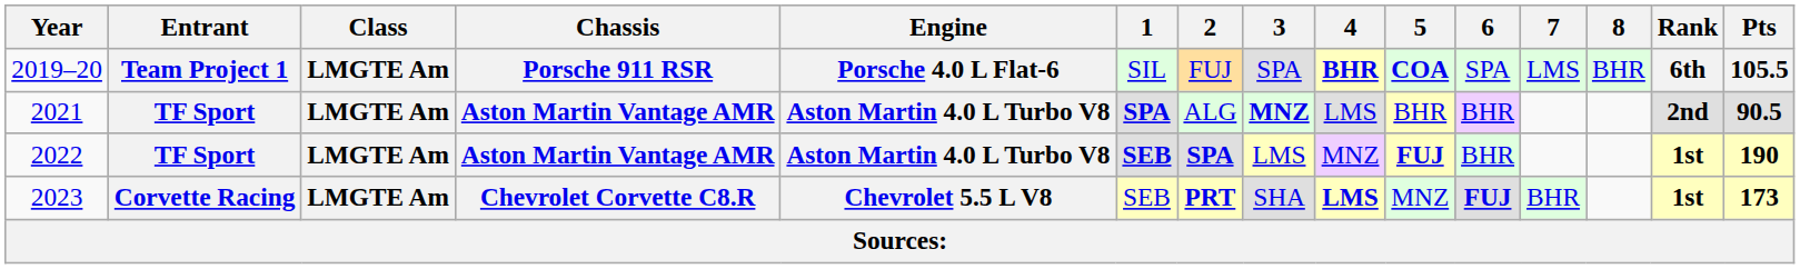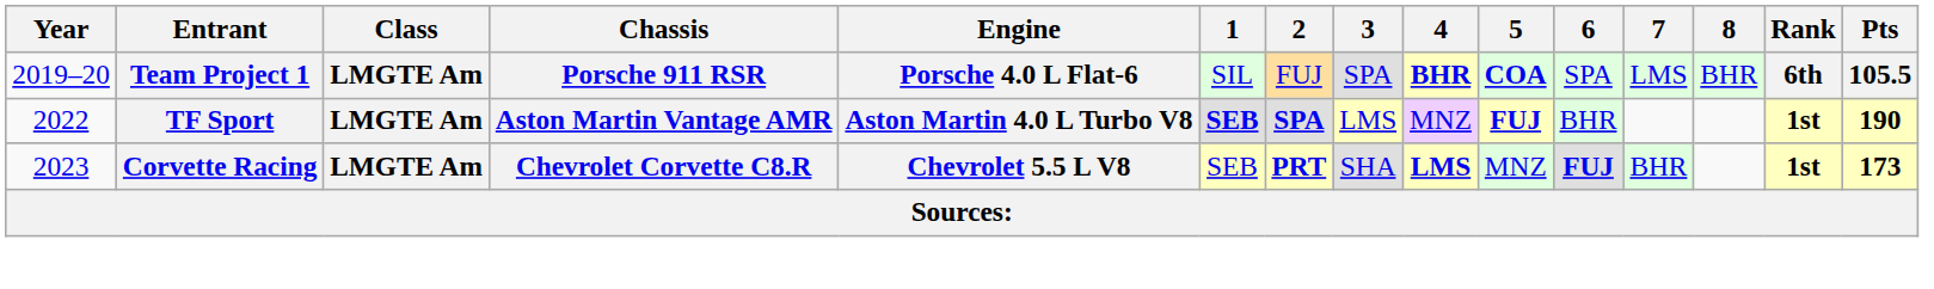 <table class="wikitable" style="text-align:center; font-size:90%">
 <tr>
 <th>Year</th>
 <th>Entrant</th>
 <th>Class</th>
 <th>Chassis</th>
 <th>Engine</th>
 <th>1</th>
 <th>2</th>
 <th>3</th>
 <th>4</th>
 <th>5</th>
 <th>6</th>
 <th>7</th>
 <th>8</th>
 <th>Rank</th>
 <th>Pts</th>
 </tr>
 <tr>
 <td><a href='#'>2019–20</a></td>
 <th><a href='#'>Team Project 1</a></th>
 <th>LMGTE Am</th>
 <th><a href='#'>Porsche 911 RSR</a></th>
 <th><a href='#'>Porsche</a> 4.0 L Flat-6</th>
 <td style="background:#DFFFDF;"><a href='#'>SIL</a><br></td>
 <td style="background:#FFDF9F;"><a href='#'>FUJ</a><br></td>
 <td style="background:#DFDFDF;"><a href='#'>SPA</a><br></td>
 <td style="background:#FFFFBF;"><strong><a href='#'>BHR</a></strong><br></td>
 <td style="background:#DFFFDF;"><strong><a href='#'>COA</a><br></strong></td>
 <td style="background:#DFFFDF;"><a href='#'>SPA</a><br></td>
 <td style="background:#DFFFDF;"><a href='#'>LMS</a><br></td>
 <td style="background:#DFFFDF;"><a href='#'>BHR</a><br></td>
 <th>6th</th>
 <th>105.5</th>
-</tr>
-<tr>
-<td><a href='#'>2021</a></td>
-<th><a href='#'>TF Sport</a></th>
-<th>LMGTE Am</th>
-<th><a href='#'>Aston Martin Vantage AMR</a></th>
-<th><a href='#'>Aston Martin</a> 4.0 L Turbo V8</th>
-<td style="background:#DFDFDF;"><strong><a href='#'>SPA</a></strong><br></td>
-<td style="background:#DFFFDF;"><a href='#'>ALG</a><br></td>
-<td style="background:#DFFFDF;"><strong><a href='#'>MNZ</a></strong><br></td>
-<td style="background:#DFDFDF;"><a href='#'>LMS</a><br></td>
-<td style="background:#FFFFBF;"><a href='#'>BHR</a><br></td>
-<td style="background:#EFCFFF;"><a href='#'>BHR</a><br></td>
-<td></td>
-<td></td>
-<th style="background:#DFDFDF;">2nd</th>
-<th style="background:#DFDFDF;">90.5</th>
 </tr>
 <tr>
 <td><a href='#'>2022</a></td>
 <th><a href='#'>TF Sport</a></th>
 <th>LMGTE Am</th>
 <th><a href='#'>Aston Martin Vantage AMR</a></th>
 <th><a href='#'>Aston Martin</a> 4.0 L Turbo V8</th>
 <td style="background:#DFDFDF;"><strong><a href='#'>SEB</a></strong><br></td>
 <td style="background:#DFDFDF;"><strong><a href='#'>SPA</a></strong><br></td>
 <td style="background:#FFFFBF;"><a href='#'>LMS</a><br></td>
 <td style="background:#EFCFFF;"><a href='#'>MNZ</a><br></td>
 <td style="background:#FFFFBF;"><strong><a href='#'>FUJ</a></strong><br></td>
 <td style="background:#DFFFDF;"><a href='#'>BHR</a><br></td>
 <td></td>
 <td></td>
 <th style="background:#FFFFBF;">1st</th>
 <th style="background:#FFFFBF;">190</th>
 </tr>
 <tr>
 <td><a href='#'>2023</a></td>
 <th><a href='#'>Corvette Racing</a></th>
 <th>LMGTE Am</th>
 <th><a href='#'>Chevrolet Corvette C8.R</a></th>
 <th><a href='#'>Chevrolet</a> 5.5 L V8</th>
 <td style="background:#FFFFBF;"><a href='#'>SEB</a><br></td>
 <td style="background:#FFFFBF;"><strong><a href='#'>PRT</a></strong><br></td>
 <td style="background:#DFDFDF;"><a href='#'>SHA</a><br></td>
 <td style="background:#FFFFBF;"><strong><a href='#'>LMS</a></strong><br></td>
 <td style="background:#DFFFDF;"><a href='#'>MNZ</a><br></td>
 <td style="background:#DFDFDF;"><strong><a href='#'>FUJ</a></strong><br></td>
 <td style="background:#DFFFDF;"><a href='#'>BHR</a><br></td>
 <td></td>
 <th style="background:#FFFFBF;">1st</th>
 <th style="background:#FFFFBF;">173</th>
 </tr>
 <tr>
 <th colspan="15">Sources:</th>
 </tr>
 </table>
